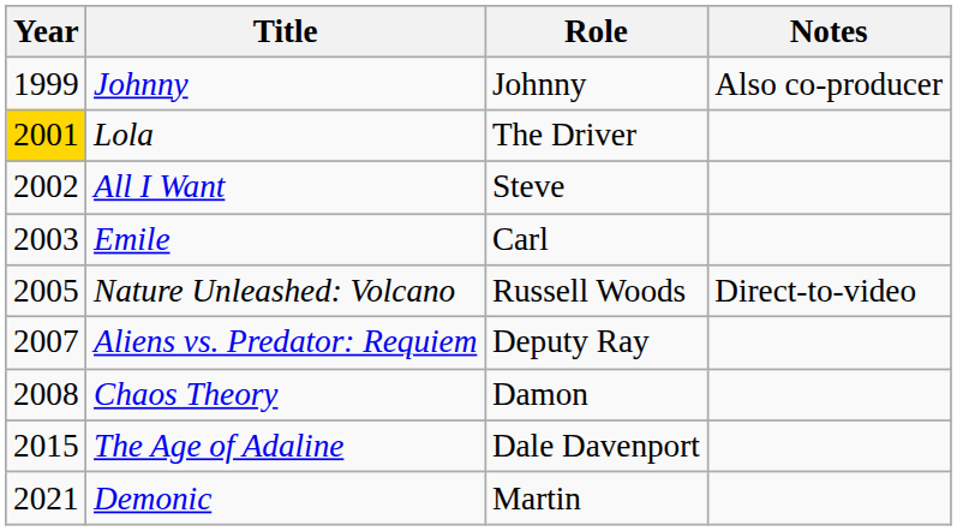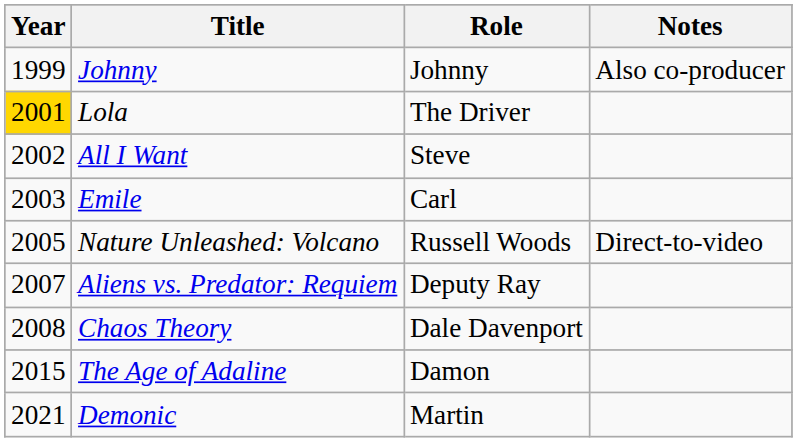 <table class="wikitable sortable">
 <tr>
 <th>Year</th>
 <th>Title</th>
 <th>Role</th>
 <th class="unsortable">Notes</th>
 </tr>
 <tr>
 <td>1999</td>
 <td><a href='#'><em>Johnny</em></a></td>
 <td>Johnny</td>
 <td>Also co-producer</td>
 </tr>
 <tr>
 <td style="background: gold;">2001</td>
 <td><em>Lola</em></td>
 <td>The Driver</td>
 <td></td>
 </tr>
 <tr>
 <td>2002</td>
 <td><a href='#'><em>All I Want</em></a></td>
 <td>Steve</td>
 <td></td>
 </tr>
 <tr>
 <td>2003</td>
 <td><a href='#'><em>Emile</em></a></td>
 <td>Carl</td>
 <td></td>
 </tr>
 <tr>
 <td>2005</td>
 <td><em>Nature Unleashed: Volcano</em></td>
 <td>Russell Woods</td>
 <td>Direct-to-video</td>
 </tr>
 <tr>
 <td>2007</td>
 <td><em><a href='#'>Aliens vs. Predator: Requiem</a></em></td>
 <td>Deputy Ray</td>
 <td></td>
 </tr>
 <tr>
 <td>2008</td>
 <td><a href='#'><em>Chaos Theory</em></a></td>
-<td>Damon</td>
+<td>Dale Davenport</td>
 <td></td>
 </tr>
 <tr>
 <td>2015</td>
 <td data-sort-value="Age of Adaline, The"><em><a href='#'>The Age of Adaline</a></em></td>
-<td>Dale Davenport</td>
+<td>Damon</td>
 <td></td>
 </tr>
 <tr>
 <td>2021</td>
 <td><a href='#'><em>Demonic</em></a></td>
 <td>Martin</td>
 <td></td>
 </tr>
 </table>
